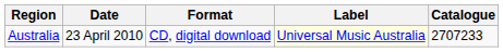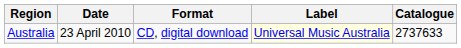 <table class="wikitable">
 <tr>
 <th>Region</th>
 <th>Date</th>
 <th>Format</th>
 <th>Label</th>
 <th>Catalogue</th>
 </tr>
 <tr>
 <td><a href='#'>Australia</a></td>
 <td>23 April 2010</td>
 <td><a href='#'>CD</a>, <a href='#'>digital download</a></td>
 <td style="background: lightyellow;"><a href='#'>Universal Music Australia</a></td>
-<td>2707233</td>
+<td>2737633</td>
 </tr>
 </table>
